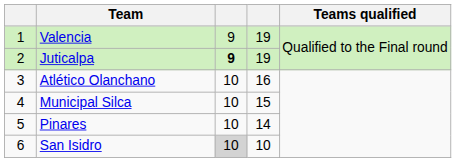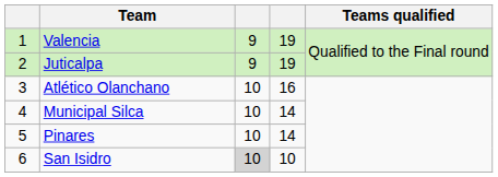 <table class="wikitable">
 <tr>
 <th width="30"></th>
 <th width="200">Team</th>
 <th width="30"></th>
 <th width="30"></th>
 <th>Teams qualified</th>
 </tr>
 <tr align="center" bgcolor="#D0F0C0">
 <td>1</td>
 <td align="left"><a href='#'>Valencia</a></td>
 <td>9</td>
 <td>19</td>
 <td rowspan="2">Qualified to the Final round</td>
 </tr>
 <tr align="center" bgcolor="#D0F0C0">
 <td>2</td>
 <td align="left"><a href='#'>Juticalpa</a></td>
-<td><strong>9</strong></td>
+<td>9</td>
 <td>19</td>
 </tr>
 <tr align="center">
 <td>3</td>
 <td align="left"><a href='#'>Atlético Olanchano</a></td>
 <td>10</td>
 <td>16</td>
 </tr>
 <tr align="center">
 <td>4</td>
 <td align="left"><a href='#'>Municipal Silca</a></td>
 <td>10</td>
-<td>15</td>
+<td>14</td>
 </tr>
 <tr align="center">
 <td>5</td>
 <td align="left"><a href='#'>Pinares</a></td>
 <td>10</td>
 <td>14</td>
 </tr>
 <tr align="center">
 <td>6</td>
 <td align="left"><a href='#'>San Isidro</a></td>
 <td style="background: lightgrey;">10</td>
 <td>10</td>
 </tr>
 </table>
